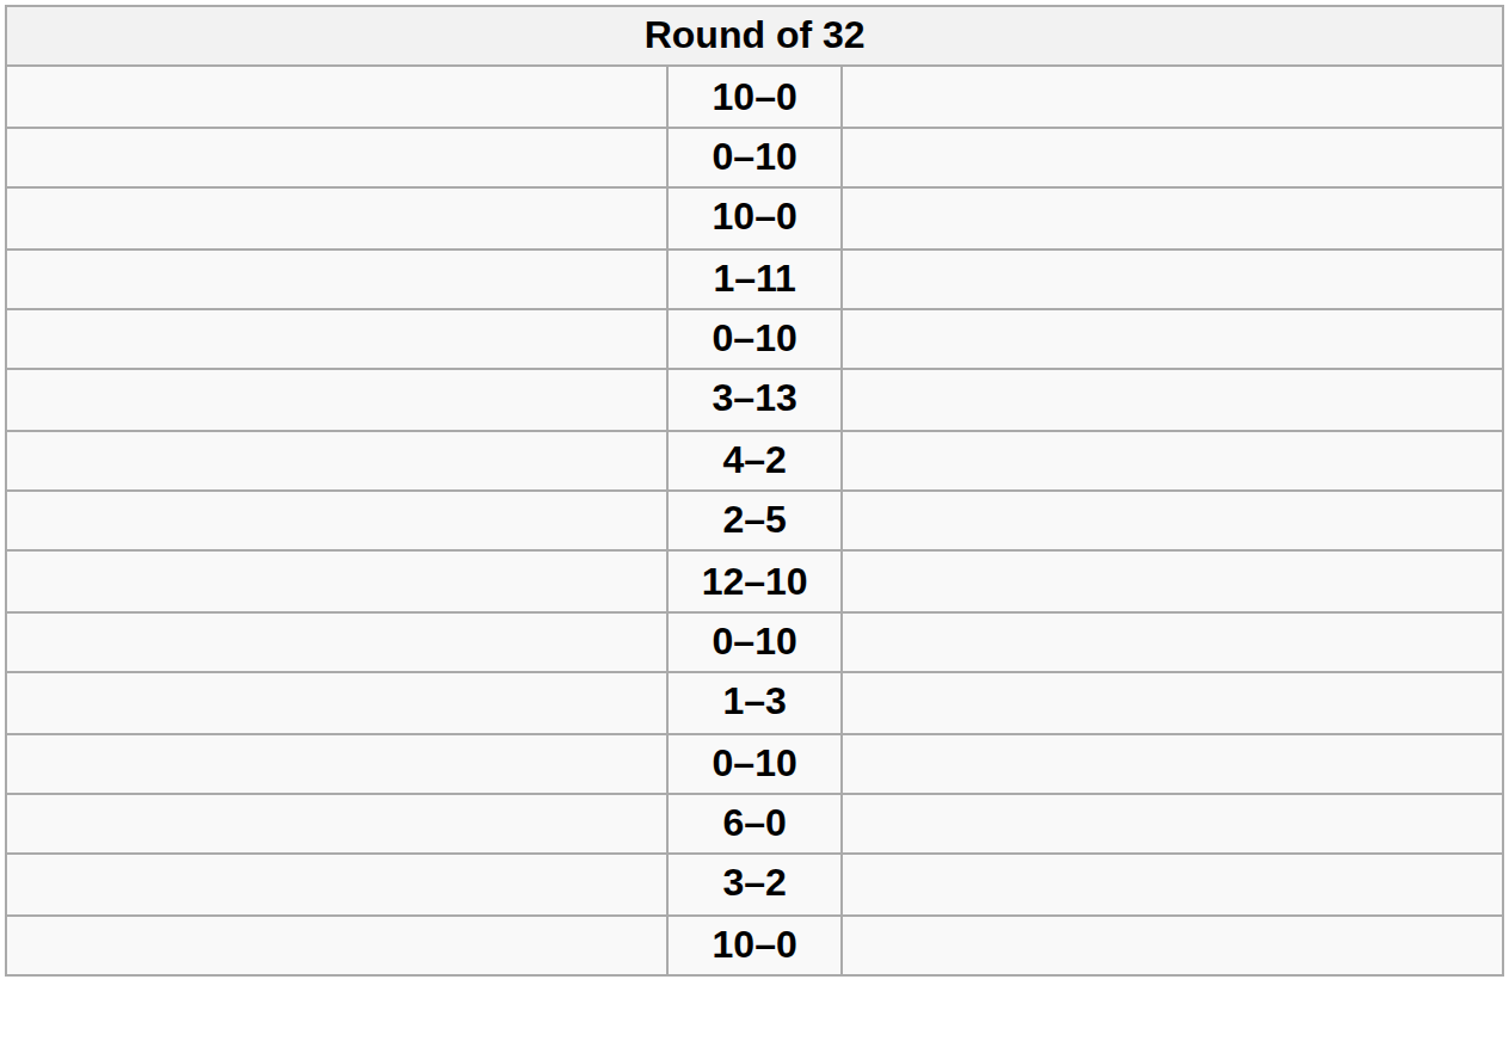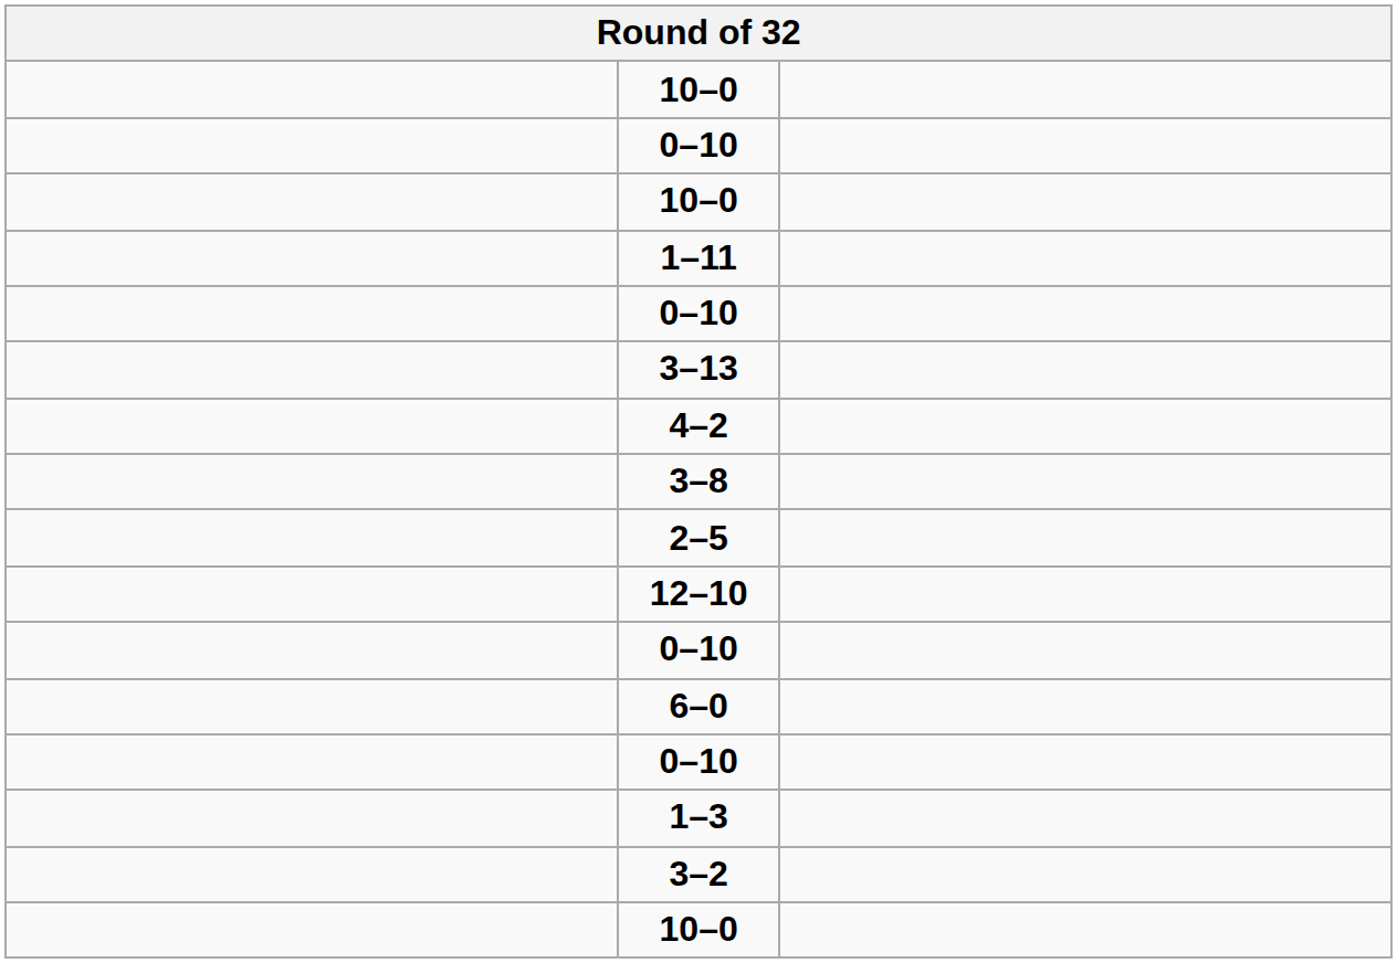 <table class="wikitable" style="text-align: center;">
 <tr>
 <th colspan=3>Round of 32</th>
 </tr>
 <tr>
 <td align=left width="270"><strong></strong></td>
 <td align=center width="65"><strong>10–0</strong></td>
 <td align=left width="270"></td>
 </tr>
 <tr>
 <td align=left></td>
 <td align=center><strong>0–10</strong></td>
 <td align=left><strong></strong></td>
 </tr>
 <tr>
 <td align=left><strong></strong></td>
 <td align=center><strong>10–0</strong></td>
 <td align=left></td>
 </tr>
 <tr>
 <td align=left></td>
 <td align=center><strong>1–11</strong></td>
 <td align=left><strong></strong></td>
 </tr>
 <tr>
 <td align=left></td>
 <td align=center><strong>0–10</strong></td>
 <td align=left><strong></strong></td>
 </tr>
 <tr>
 <td align=left></td>
 <td align=center><strong>3–13</strong></td>
 <td align=left><strong></strong></td>
 </tr>
 <tr>
 <td align=left><strong></strong></td>
 <td align=center><strong>4–2</strong></td>
 <td align=left></td>
 </tr>
 <tr>
 <td align=left></td>
+<td align=center><strong>3–8</strong></td>
+<td align=left><strong></strong></td>
+</tr>
+<tr>
+<td align=left></td>
 <td align=center><strong>2–5</strong></td>
 <td align=left><strong></strong></td>
 </tr>
 <tr>
 <td align=left><strong></strong></td>
 <td align=center><strong>12–10</strong></td>
 <td align=left></td>
 </tr>
 <tr>
 <td align=left></td>
 <td align=center><strong>0–10</strong></td>
 <td align=left><strong></strong></td>
 </tr>
 <tr>
+<td align=left><strong></strong></td>
+<td align=center><strong>6–0</strong></td>
 <td align=left></td>
-<td align=center><strong>1–3</strong></td>
-<td align=left><strong></strong></td>
 </tr>
 <tr>
 <td align=left></td>
 <td align=center><strong>0–10</strong></td>
 <td align=left><strong></strong></td>
 </tr>
 <tr>
+<td align=left></td>
+<td align=center><strong>1–3</strong></td>
 <td align=left><strong></strong></td>
-<td align=center><strong>6–0</strong></td>
-<td align=left></td>
 </tr>
 <tr>
 <td align=left><strong></strong></td>
 <td align=center><strong>3–2</strong></td>
 <td align=left></td>
 </tr>
 <tr>
 <td align=left><strong></strong></td>
 <td align=center><strong>10–0</strong></td>
 <td align=left></td>
 </tr>
 </table>
